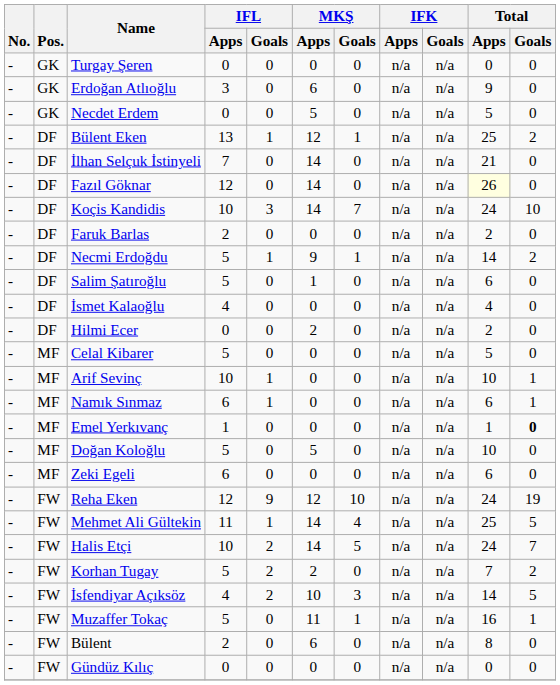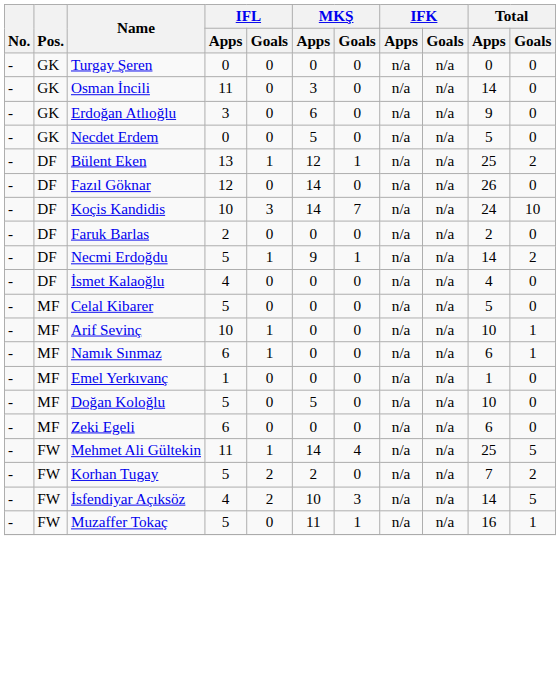 <table class="wikitable" style="text-align:center">
 <tr>
 <th rowspan="2" valign="bottom">No.</th>
 <th rowspan="2" valign="bottom">Pos.</th>
 <th rowspan="2">Name</th>
 <th colspan="2" width="85"><a href='#'>IFL</a></th>
 <th colspan="2" width="85"><a href='#'>MKŞ</a></th>
 <th colspan="2" width="85"><a href='#'>IFK</a></th>
 <th colspan="2" width="85">Total</th>
 </tr>
 <tr>
 <th>Apps</th>
 <th>Goals</th>
 <th>Apps</th>
 <th>Goals</th>
 <th>Apps</th>
 <th>Goals</th>
 <th>Apps</th>
 <th>Goals</th>
 </tr>
 <tr>
 <td align="left">-</td>
 <td align="left">GK</td>
 <td align="left"> <a href='#'>Turgay Şeren</a></td>
 <td>0</td>
 <td>0</td>
 <td>0</td>
 <td>0</td>
 <td>n/a</td>
 <td>n/a</td>
 <td>0</td>
+<td>0</td>
+</tr>
+<tr>
+<td align="left">-</td>
+<td align="left">GK</td>
+<td align="left"> <a href='#'>Osman İncili</a></td>
+<td>11</td>
+<td>0</td>
+<td>3</td>
+<td>0</td>
+<td>n/a</td>
+<td>n/a</td>
+<td>14</td>
 <td>0</td>
 </tr>
 <tr>
 <td align="left">-</td>
 <td align="left">GK</td>
 <td align="left"> <a href='#'>Erdoğan Atlıoğlu</a></td>
 <td>3</td>
 <td>0</td>
 <td>6</td>
 <td>0</td>
 <td>n/a</td>
 <td>n/a</td>
 <td>9</td>
 <td>0</td>
 </tr>
 <tr>
 <td align="left">-</td>
 <td align="left">GK</td>
 <td align="left"> <a href='#'>Necdet Erdem</a></td>
 <td>0</td>
 <td>0</td>
 <td>5</td>
 <td>0</td>
 <td>n/a</td>
 <td>n/a</td>
 <td>5</td>
 <td>0</td>
 </tr>
 <tr>
 <td align="left">-</td>
 <td align="left">DF</td>
 <td align="left"> <a href='#'>Bülent Eken</a></td>
 <td>13</td>
 <td>1</td>
 <td>12</td>
 <td>1</td>
 <td>n/a</td>
 <td>n/a</td>
 <td>25</td>
 <td>2</td>
 </tr>
 <tr>
 <td align="left">-</td>
 <td align="left">DF</td>
-<td align="left"> <a href='#'>İlhan Selçuk İstinyeli</a></td>
-<td>7</td>
-<td>0</td>
-<td>14</td>
-<td>0</td>
-<td>n/a</td>
-<td>n/a</td>
-<td>21</td>
-<td>0</td>
-</tr>
-<tr>
-<td align="left">-</td>
-<td align="left">DF</td>
 <td align="left"> <a href='#'>Fazıl Göknar</a></td>
 <td>12</td>
 <td>0</td>
 <td>14</td>
 <td>0</td>
 <td>n/a</td>
 <td>n/a</td>
-<td style="background: lightyellow;">26</td>
+<td>26</td>
 <td>0</td>
 </tr>
 <tr>
 <td align="left">-</td>
 <td align="left">DF</td>
 <td align="left"> <a href='#'>Koçis Kandidis</a></td>
 <td>10</td>
 <td>3</td>
 <td>14</td>
 <td>7</td>
 <td>n/a</td>
 <td>n/a</td>
 <td>24</td>
 <td>10</td>
 </tr>
 <tr>
 <td align="left">-</td>
 <td align="left">DF</td>
 <td align="left"> <a href='#'>Faruk Barlas</a></td>
 <td>2</td>
 <td>0</td>
 <td>0</td>
 <td>0</td>
 <td>n/a</td>
 <td>n/a</td>
 <td>2</td>
 <td>0</td>
 </tr>
 <tr>
 <td align="left">-</td>
 <td align="left">DF</td>
 <td align="left"> <a href='#'>Necmi Erdoğdu</a></td>
 <td>5</td>
 <td>1</td>
 <td>9</td>
 <td>1</td>
 <td>n/a</td>
 <td>n/a</td>
 <td>14</td>
 <td>2</td>
 </tr>
 <tr>
 <td align="left">-</td>
 <td align="left">DF</td>
-<td align="left"> <a href='#'>Salim Şatıroğlu</a></td>
-<td>5</td>
-<td>0</td>
-<td>1</td>
-<td>0</td>
-<td>n/a</td>
-<td>n/a</td>
-<td>6</td>
-<td>0</td>
-</tr>
-<tr>
-<td align="left">-</td>
-<td align="left">DF</td>
 <td align="left"> <a href='#'>İsmet Kalaoğlu</a></td>
 <td>4</td>
 <td>0</td>
 <td>0</td>
 <td>0</td>
 <td>n/a</td>
 <td>n/a</td>
 <td>4</td>
-<td>0</td>
-</tr>
-<tr>
-<td align="left">-</td>
-<td align="left">DF</td>
-<td align="left"> <a href='#'>Hilmi Ecer</a></td>
-<td>0</td>
-<td>0</td>
-<td>2</td>
-<td>0</td>
-<td>n/a</td>
-<td>n/a</td>
-<td>2</td>
 <td>0</td>
 </tr>
 <tr>
 <td align="left">-</td>
 <td align="left">MF</td>
 <td align="left"> <a href='#'>Celal Kibarer</a></td>
 <td>5</td>
 <td>0</td>
 <td>0</td>
 <td>0</td>
 <td>n/a</td>
 <td>n/a</td>
 <td>5</td>
 <td>0</td>
 </tr>
 <tr>
 <td align="left">-</td>
 <td align="left">MF</td>
 <td align="left"> <a href='#'>Arif Sevinç</a></td>
 <td>10</td>
 <td>1</td>
 <td>0</td>
 <td>0</td>
 <td>n/a</td>
 <td>n/a</td>
 <td>10</td>
 <td>1</td>
 </tr>
 <tr>
 <td align="left">-</td>
 <td align="left">MF</td>
 <td align="left"> <a href='#'>Namık Sınmaz</a></td>
 <td>6</td>
 <td>1</td>
 <td>0</td>
 <td>0</td>
 <td>n/a</td>
 <td>n/a</td>
 <td>6</td>
 <td>1</td>
 </tr>
 <tr>
 <td align="left">-</td>
 <td align="left">MF</td>
 <td align="left"> <a href='#'>Emel Yerkıvanç</a></td>
 <td>1</td>
 <td>0</td>
 <td>0</td>
 <td>0</td>
 <td>n/a</td>
 <td>n/a</td>
 <td>1</td>
-<td><strong>0</strong></td>
+<td>0</td>
 </tr>
 <tr>
 <td align="left">-</td>
 <td align="left">MF</td>
 <td align="left"> <a href='#'>Doğan Koloğlu</a></td>
 <td>5</td>
 <td>0</td>
 <td>5</td>
 <td>0</td>
 <td>n/a</td>
 <td>n/a</td>
 <td>10</td>
 <td>0</td>
 </tr>
 <tr>
 <td align="left">-</td>
 <td align="left">MF</td>
 <td align="left"> <a href='#'>Zeki Egeli</a></td>
 <td>6</td>
 <td>0</td>
 <td>0</td>
 <td>0</td>
 <td>n/a</td>
 <td>n/a</td>
 <td>6</td>
 <td>0</td>
 </tr>
 <tr>
 <td align="left">-</td>
 <td align="left">FW</td>
-<td align="left"> <a href='#'>Reha Eken</a></td>
-<td>12</td>
-<td>9</td>
-<td>12</td>
-<td>10</td>
-<td>n/a</td>
-<td>n/a</td>
-<td>24</td>
-<td>19</td>
-</tr>
-<tr>
-<td align="left">-</td>
-<td align="left">FW</td>
 <td align="left"> <a href='#'>Mehmet Ali Gültekin</a></td>
 <td>11</td>
 <td>1</td>
 <td>14</td>
 <td>4</td>
 <td>n/a</td>
 <td>n/a</td>
 <td>25</td>
 <td>5</td>
-</tr>
-<tr>
-<td align="left">-</td>
-<td align="left">FW</td>
-<td align="left"> <a href='#'>Halis Etçi</a></td>
-<td>10</td>
-<td>2</td>
-<td>14</td>
-<td>5</td>
-<td>n/a</td>
-<td>n/a</td>
-<td>24</td>
-<td>7</td>
 </tr>
 <tr>
 <td align="left">-</td>
 <td align="left">FW</td>
 <td align="left"> <a href='#'>Korhan Tugay</a></td>
 <td>5</td>
 <td>2</td>
 <td>2</td>
 <td>0</td>
 <td>n/a</td>
 <td>n/a</td>
 <td>7</td>
 <td>2</td>
 </tr>
 <tr>
 <td align="left">-</td>
 <td align="left">FW</td>
 <td align="left"> <a href='#'>İsfendiyar Açıksöz</a></td>
 <td>4</td>
 <td>2</td>
 <td>10</td>
 <td>3</td>
 <td>n/a</td>
 <td>n/a</td>
 <td>14</td>
 <td>5</td>
 </tr>
 <tr>
 <td align="left">-</td>
 <td align="left">FW</td>
 <td align="left"> <a href='#'>Muzaffer Tokaç</a></td>
 <td>5</td>
 <td>0</td>
 <td>11</td>
 <td>1</td>
 <td>n/a</td>
 <td>n/a</td>
 <td>16</td>
 <td>1</td>
 </tr>
 <tr>
-<td align="left">-</td>
-<td align="left">FW</td>
-<td align="left"> Bülent</td>
-<td>2</td>
-<td>0</td>
-<td>6</td>
-<td>0</td>
-<td>n/a</td>
-<td>n/a</td>
-<td>8</td>
-<td>0</td>
-</tr>
-<tr>
-<td align="left">-</td>
-<td align="left">FW</td>
-<td align="left"> <a href='#'>Gündüz Kılıç</a></td>
-<td>0</td>
-<td>0</td>
-<td>0</td>
-<td>0</td>
-<td>n/a</td>
-<td>n/a</td>
-<td>0</td>
-<td>0</td>
-</tr>
-<tr>
 </tr>
 </table>
